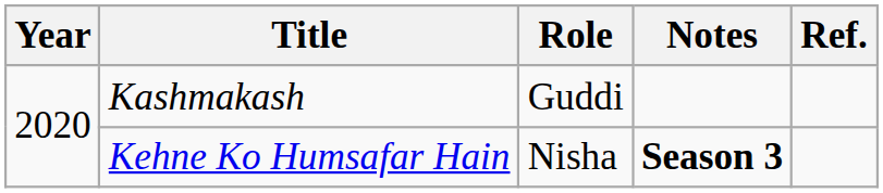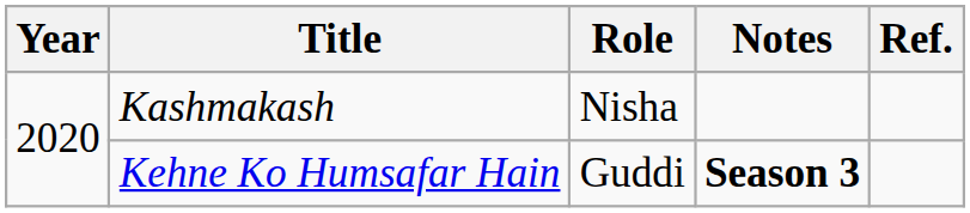 <table class="wikitable sortable">
 <tr>
 <th>Year</th>
 <th>Title</th>
 <th>Role</th>
 <th>Notes</th>
 <th>Ref.</th>
 </tr>
 <tr>
 <td rowspan="2">2020</td>
 <td><em>Kashmakash</em></td>
-<td>Guddi</td>
+<td>Nisha</td>
 <td></td>
 <td></td>
 </tr>
 <tr>
 <td><em><a href='#'>Kehne Ko Humsafar Hain</a></em></td>
-<td>Nisha</td>
+<td>Guddi</td>
 <td><strong>Season 3</strong></td>
 <td></td>
 </tr>
 </table>
